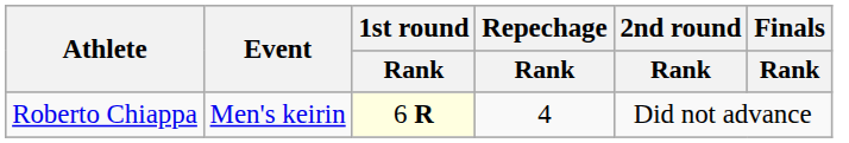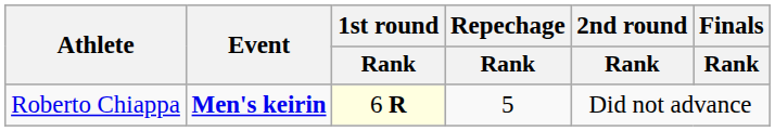 <table class=wikitable style="font-size:90%">
 <tr>
 <th rowspan="2">Athlete</th>
 <th rowspan="2">Event</th>
 <th>1st round</th>
 <th>Repechage</th>
 <th>2nd round</th>
 <th>Finals</th>
 </tr>
 <tr style="font-size:95%">
 <th>Rank</th>
 <th>Rank</th>
 <th>Rank</th>
 <th>Rank</th>
 </tr>
 <tr align=center>
 <td align=left><a href='#'>Roberto Chiappa</a></td>
-<td align=left><a href='#'>Men's keirin</a></td>
+<td align=left><strong><a href='#'>Men's keirin</a></strong></td>
 <td style="background: lightyellow;">6 <strong>R</strong></td>
-<td>4</td>
+<td>5</td>
 <td colspan=2>Did not advance</td>
 </tr>
 </table>
